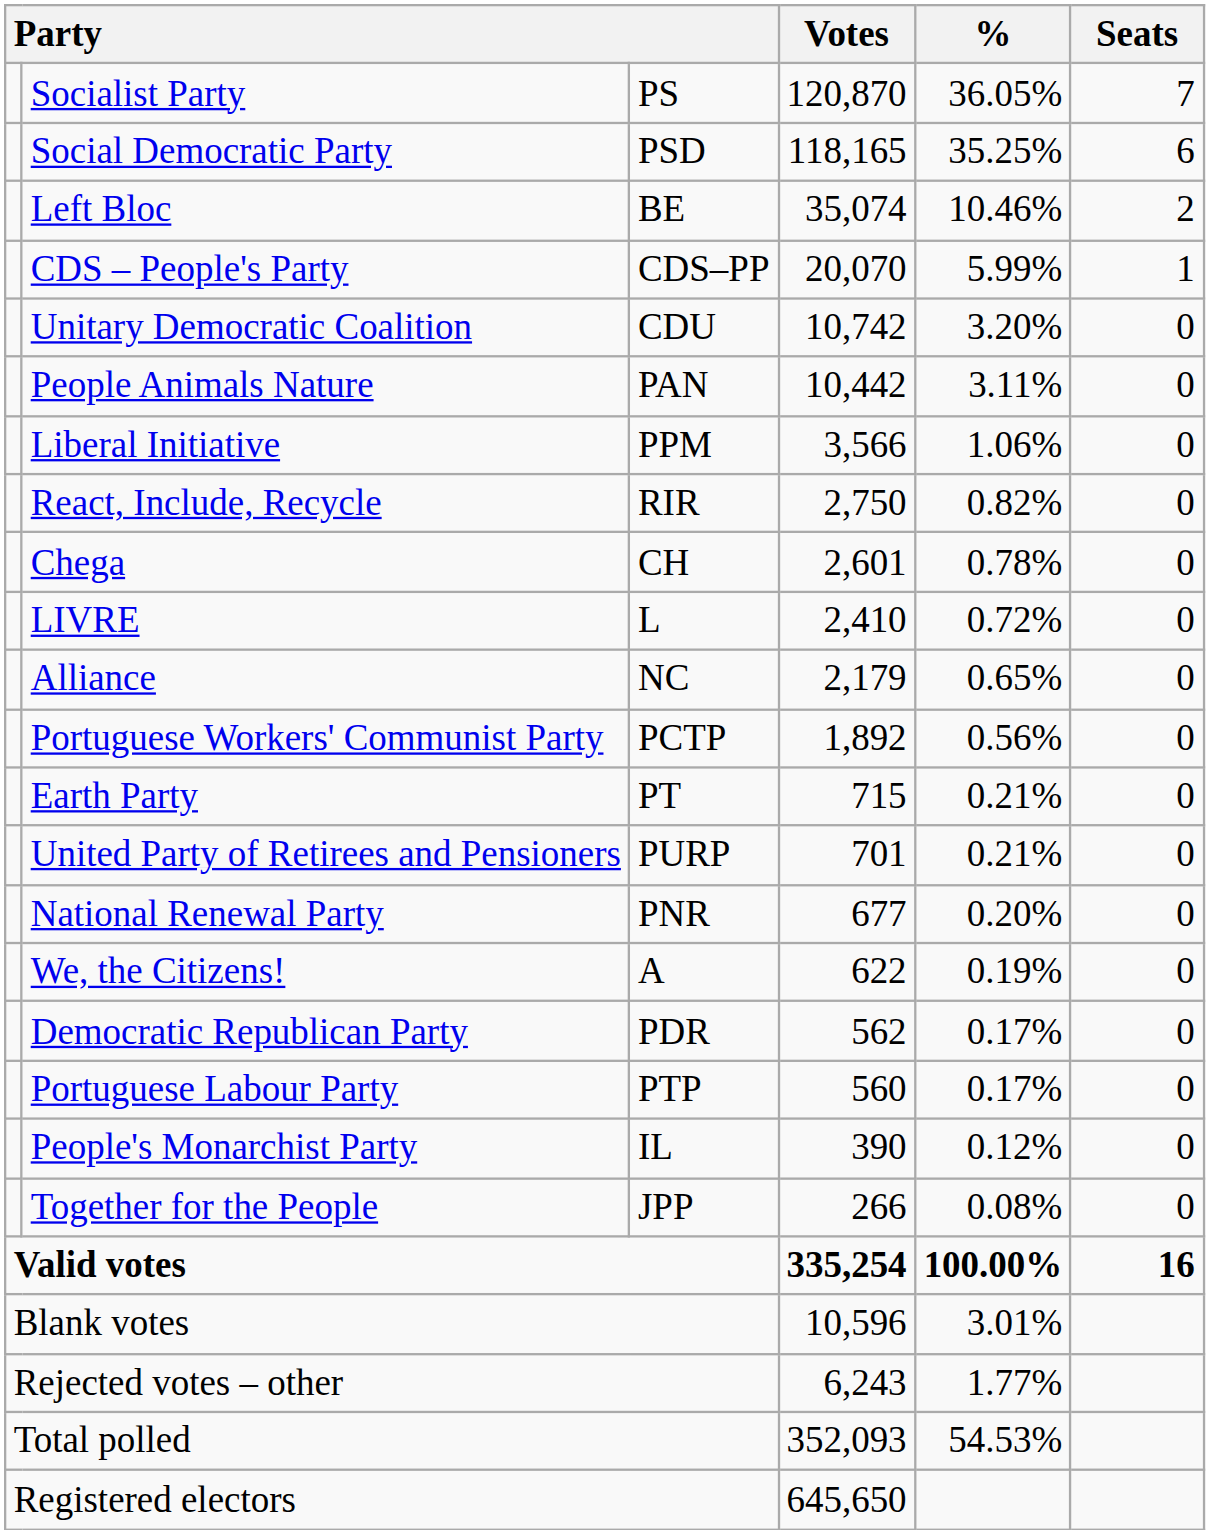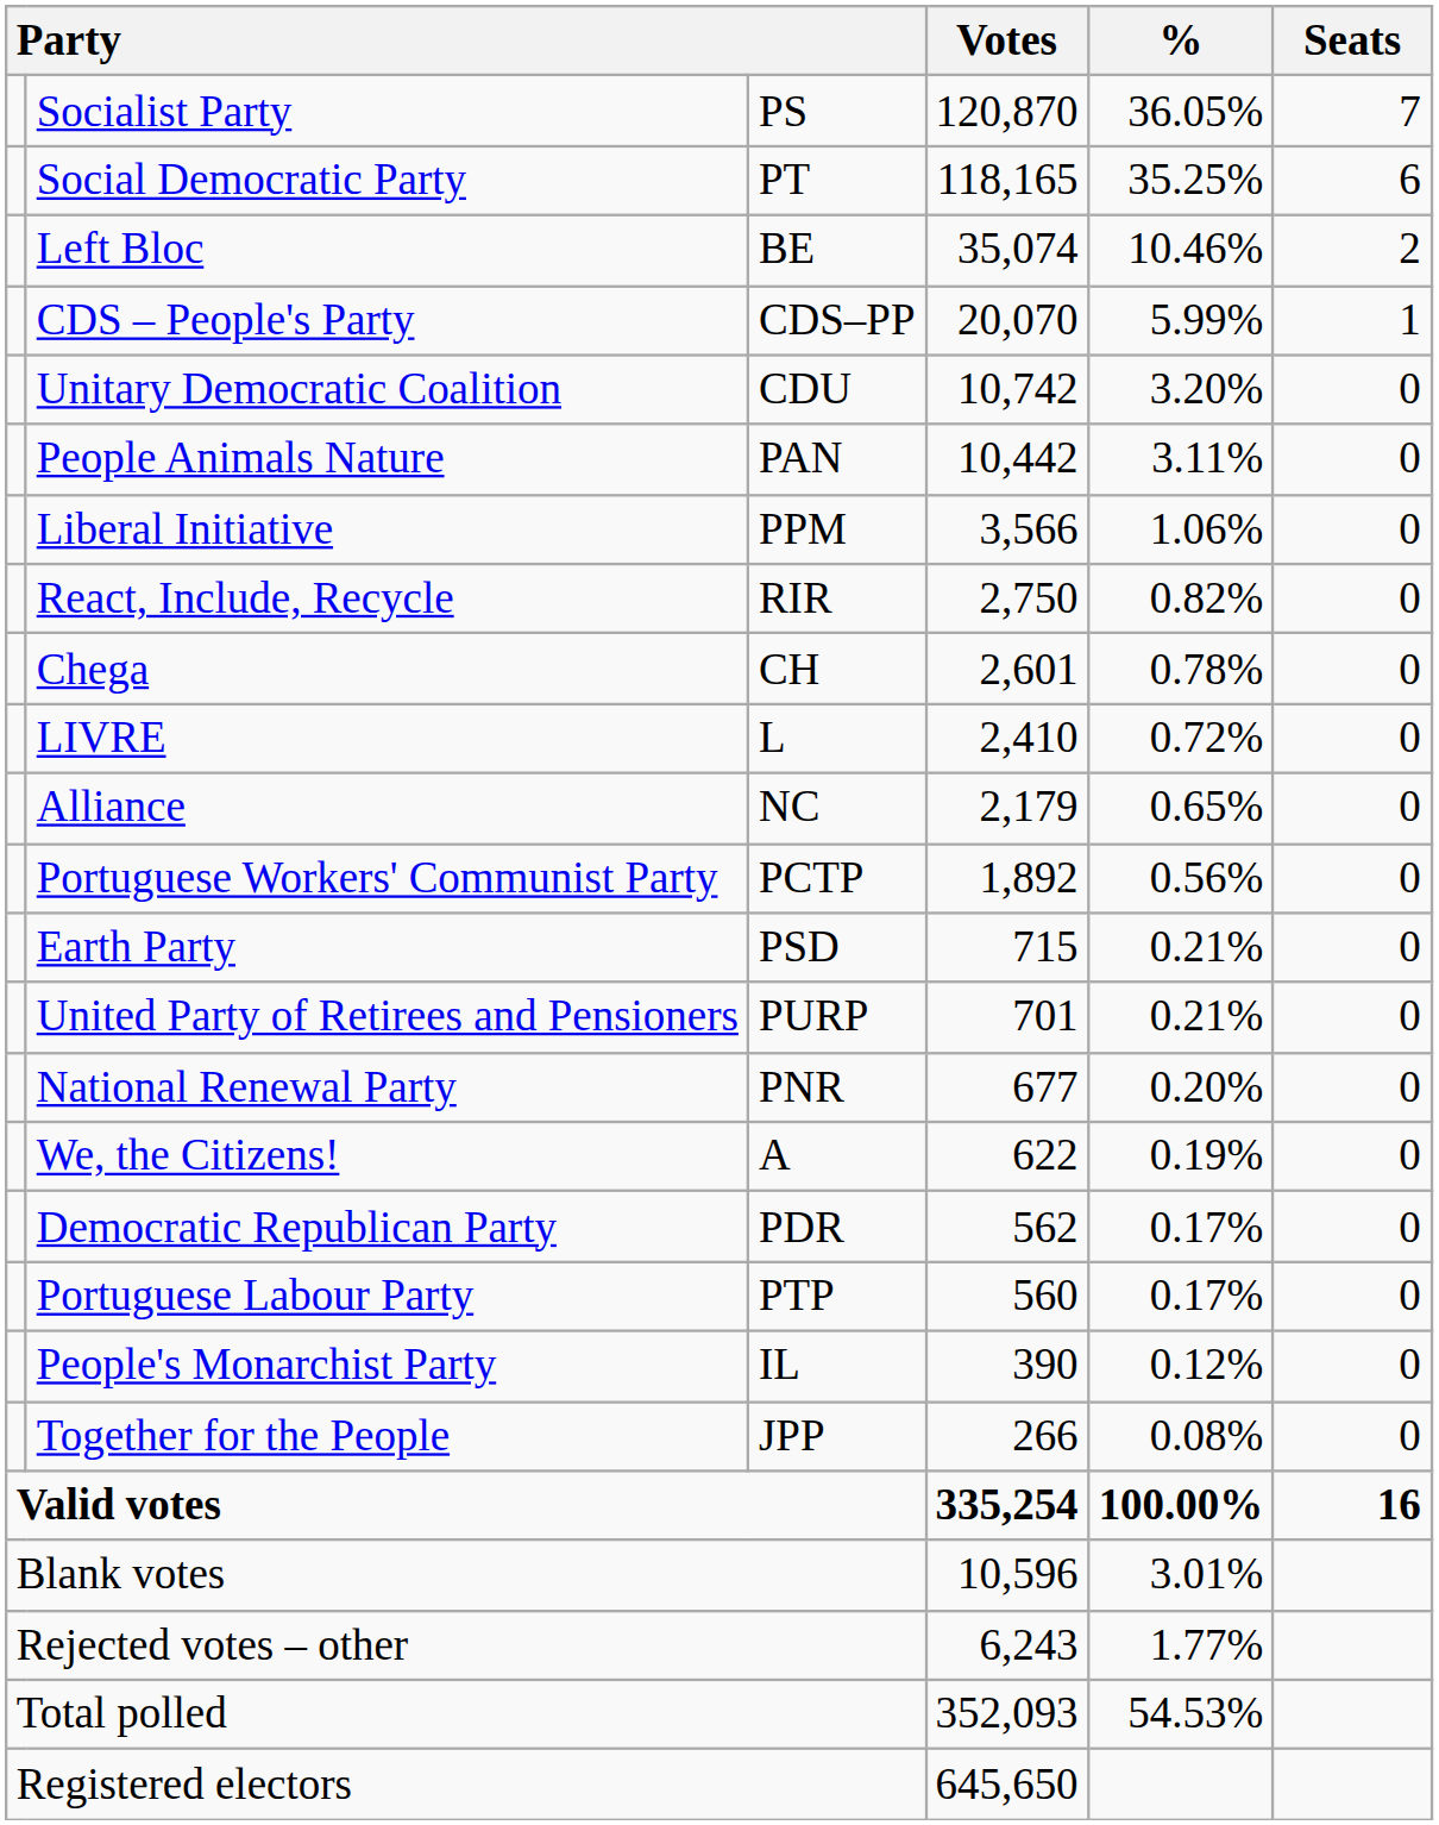 <table class="wikitable" border="1" style="text-align:right;">
 <tr>
 <th style="text-align:left;" colspan=3>Party</th>
 <th align=center width="50">Votes</th>
 <th align=center width="50">%</th>
 <th align=center width="50">Seats</th>
 </tr>
 <tr>
 <td></td>
 <td align=left><a href='#'>Socialist Party</a></td>
 <td align=left>PS</td>
 <td>120,870</td>
 <td>36.05%</td>
 <td>7</td>
 </tr>
 <tr>
 <td></td>
 <td align=left><a href='#'>Social Democratic Party</a></td>
-<td align=left>PSD</td>
+<td align=left>PT</td>
 <td>118,165</td>
 <td>35.25%</td>
 <td>6</td>
 </tr>
 <tr>
 <td></td>
 <td align=left><a href='#'>Left Bloc</a></td>
 <td align=left>BE</td>
 <td>35,074</td>
 <td>10.46%</td>
 <td>2</td>
 </tr>
 <tr>
 <td></td>
 <td align=left><a href='#'>CDS – People's Party</a></td>
 <td align=left style="white-space: nowrap;">CDS–PP</td>
 <td>20,070</td>
 <td>5.99%</td>
 <td>1</td>
 </tr>
 <tr>
 <td></td>
 <td align=left style="white-space: nowrap;"><a href='#'>Unitary Democratic Coalition</a></td>
 <td align=left>CDU</td>
 <td>10,742</td>
 <td>3.20%</td>
 <td>0</td>
 </tr>
 <tr>
 <td></td>
 <td align=left><a href='#'>People Animals Nature</a></td>
 <td align=left>PAN</td>
 <td>10,442</td>
 <td>3.11%</td>
 <td>0</td>
 </tr>
 <tr>
 <td></td>
 <td align=left><a href='#'>Liberal Initiative</a></td>
 <td align=left>PPM</td>
 <td>3,566</td>
 <td>1.06%</td>
 <td>0</td>
 </tr>
 <tr>
 <td></td>
 <td align=left><a href='#'>React, Include, Recycle</a></td>
 <td align=left>RIR</td>
 <td>2,750</td>
 <td>0.82%</td>
 <td>0</td>
 </tr>
 <tr>
 <td></td>
 <td align=left><a href='#'>Chega</a></td>
 <td align=left>CH</td>
 <td>2,601</td>
 <td>0.78%</td>
 <td>0</td>
 </tr>
 <tr>
 <td></td>
 <td align=left><a href='#'>LIVRE</a></td>
 <td align=left>L</td>
 <td>2,410</td>
 <td>0.72%</td>
 <td>0</td>
 </tr>
 <tr>
 <td></td>
 <td align=left><a href='#'>Alliance</a></td>
 <td align=left>NC</td>
 <td>2,179</td>
 <td>0.65%</td>
 <td>0</td>
 </tr>
 <tr>
 <td></td>
 <td align=left><a href='#'>Portuguese Workers' Communist Party</a></td>
 <td align=left>PCTP</td>
 <td>1,892</td>
 <td>0.56%</td>
 <td>0</td>
 </tr>
 <tr>
 <td></td>
 <td align=left><a href='#'>Earth Party</a></td>
-<td align=left>PT</td>
+<td align=left>PSD</td>
 <td>715</td>
 <td>0.21%</td>
 <td>0</td>
 </tr>
 <tr>
 <td></td>
 <td align=left><a href='#'>United Party of Retirees and Pensioners</a></td>
 <td align=left>PURP</td>
 <td>701</td>
 <td>0.21%</td>
 <td>0</td>
 </tr>
 <tr>
 <td></td>
 <td align=left><a href='#'>National Renewal Party</a></td>
 <td align=left>PNR</td>
 <td>677</td>
 <td>0.20%</td>
 <td>0</td>
 </tr>
 <tr>
 <td></td>
 <td align=left><a href='#'>We, the Citizens!</a></td>
 <td align=left>A</td>
 <td>622</td>
 <td>0.19%</td>
 <td>0</td>
 </tr>
 <tr>
 <td></td>
 <td align=left><a href='#'>Democratic Republican Party</a></td>
 <td align=left>PDR</td>
 <td>562</td>
 <td>0.17%</td>
 <td>0</td>
 </tr>
 <tr>
 <td></td>
 <td align=left><a href='#'>Portuguese Labour Party</a></td>
 <td align=left>PTP</td>
 <td>560</td>
 <td>0.17%</td>
 <td>0</td>
 </tr>
 <tr>
 <td></td>
 <td align=left><a href='#'>People's Monarchist Party</a></td>
 <td align=left>IL</td>
 <td>390</td>
 <td>0.12%</td>
 <td>0</td>
 </tr>
 <tr>
 <td></td>
 <td align=left><a href='#'>Together for the People</a></td>
 <td align=left>JPP</td>
 <td>266</td>
 <td>0.08%</td>
 <td>0</td>
 </tr>
 <tr style="font-weight:bold">
 <td align=left colspan=3>Valid votes</td>
 <td>335,254</td>
 <td>100.00%</td>
 <td>16</td>
 </tr>
 <tr>
 <td align=left colspan=3>Blank votes</td>
 <td>10,596</td>
 <td>3.01%</td>
 <td></td>
 </tr>
 <tr>
 <td align=left colspan=3>Rejected votes – other</td>
 <td>6,243</td>
 <td>1.77%</td>
 <td></td>
 </tr>
 <tr>
 <td align=left colspan=3>Total polled</td>
 <td>352,093</td>
 <td>54.53%</td>
 <td></td>
 </tr>
 <tr>
 <td align=left colspan=3>Registered electors</td>
 <td>645,650</td>
 <td></td>
 <td></td>
 </tr>
 </table>
